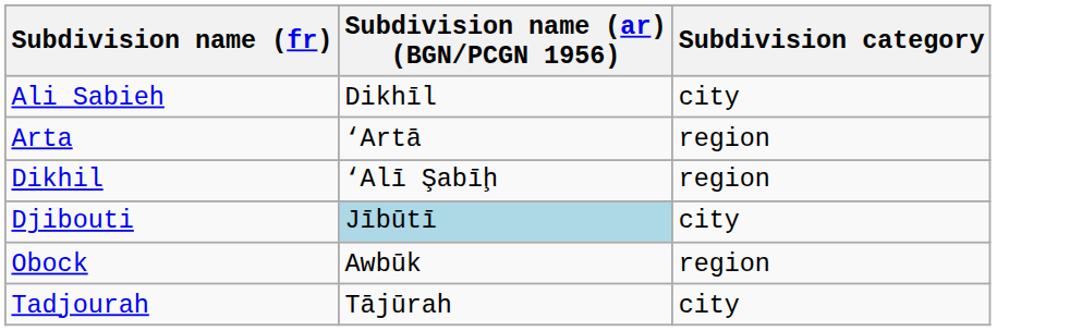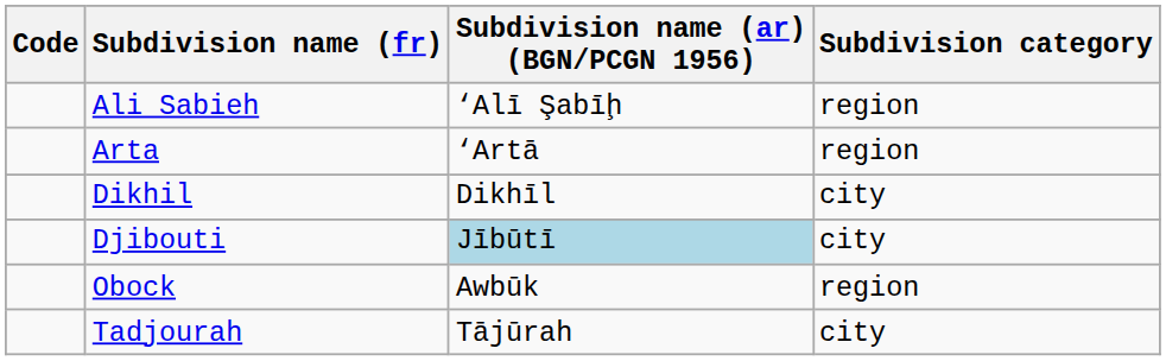 <table class="wikitable sortable">
 <tr>
+<th>Code</th>
 <th>Subdivision name (<a href='#'>fr</a>)</th>
 <th>Subdivision name (<a href='#'>ar</a>)<br>(BGN/PCGN 1956)</th>
 <th>Subdivision category</th>
 </tr>
 <tr>
+<td></td>
 <td><a href='#'>Ali Sabieh</a></td>
-<td>Dikhīl</td>
-<td>city</td>
+<td>‘Alī Şabīḩ</td>
+<td>region</td>
 </tr>
 <tr>
+<td></td>
 <td><a href='#'>Arta</a></td>
 <td>‘Artā</td>
 <td>region</td>
 </tr>
 <tr>
+<td></td>
 <td><a href='#'>Dikhil</a></td>
-<td>‘Alī Şabīḩ</td>
-<td>region</td>
+<td>Dikhīl</td>
+<td>city</td>
 </tr>
 <tr>
+<td></td>
 <td><a href='#'>Djibouti</a></td>
 <td style="background: lightblue;">Jībūtī</td>
 <td>city</td>
 </tr>
 <tr>
+<td></td>
 <td><a href='#'>Obock</a></td>
 <td>Awbūk</td>
 <td>region</td>
 </tr>
 <tr>
+<td></td>
 <td><a href='#'>Tadjourah</a></td>
 <td>Tājūrah</td>
 <td>city</td>
 </tr>
 </table>
